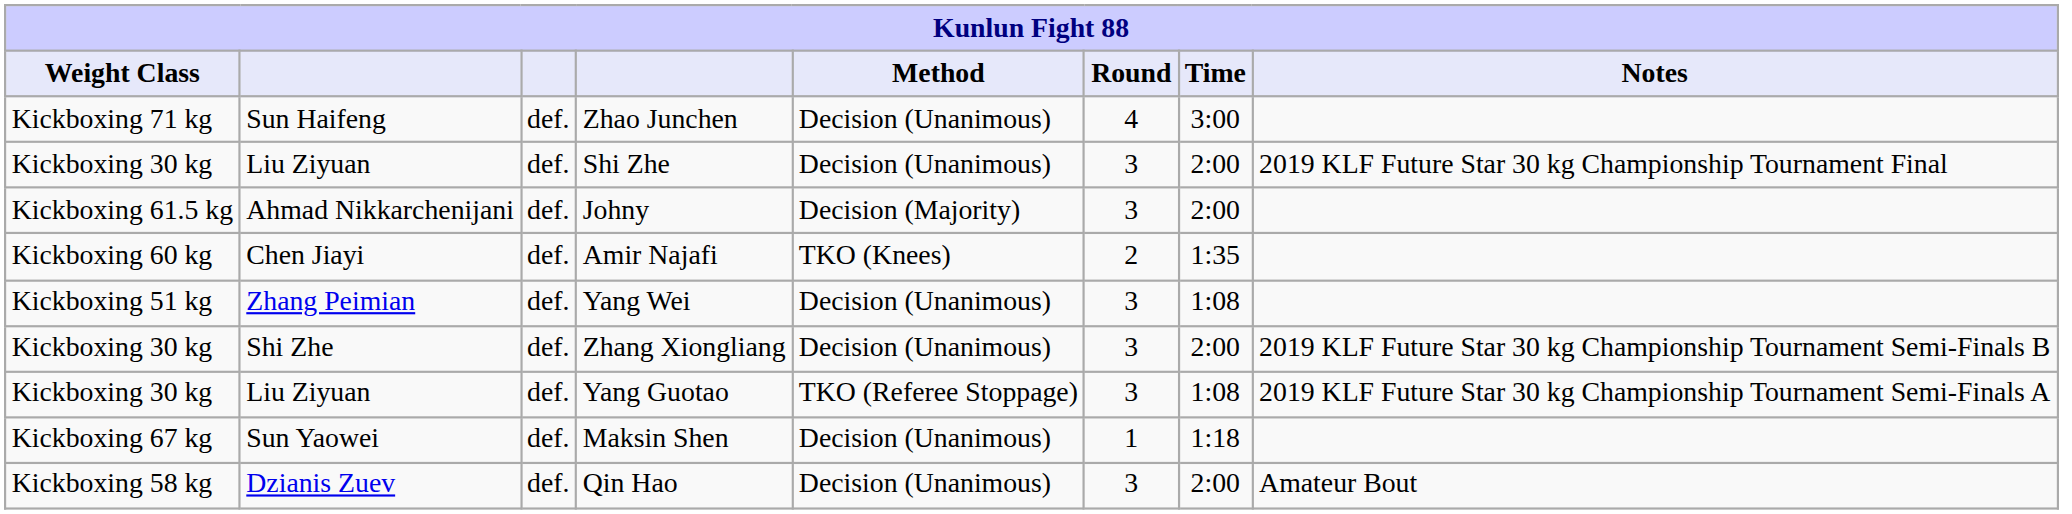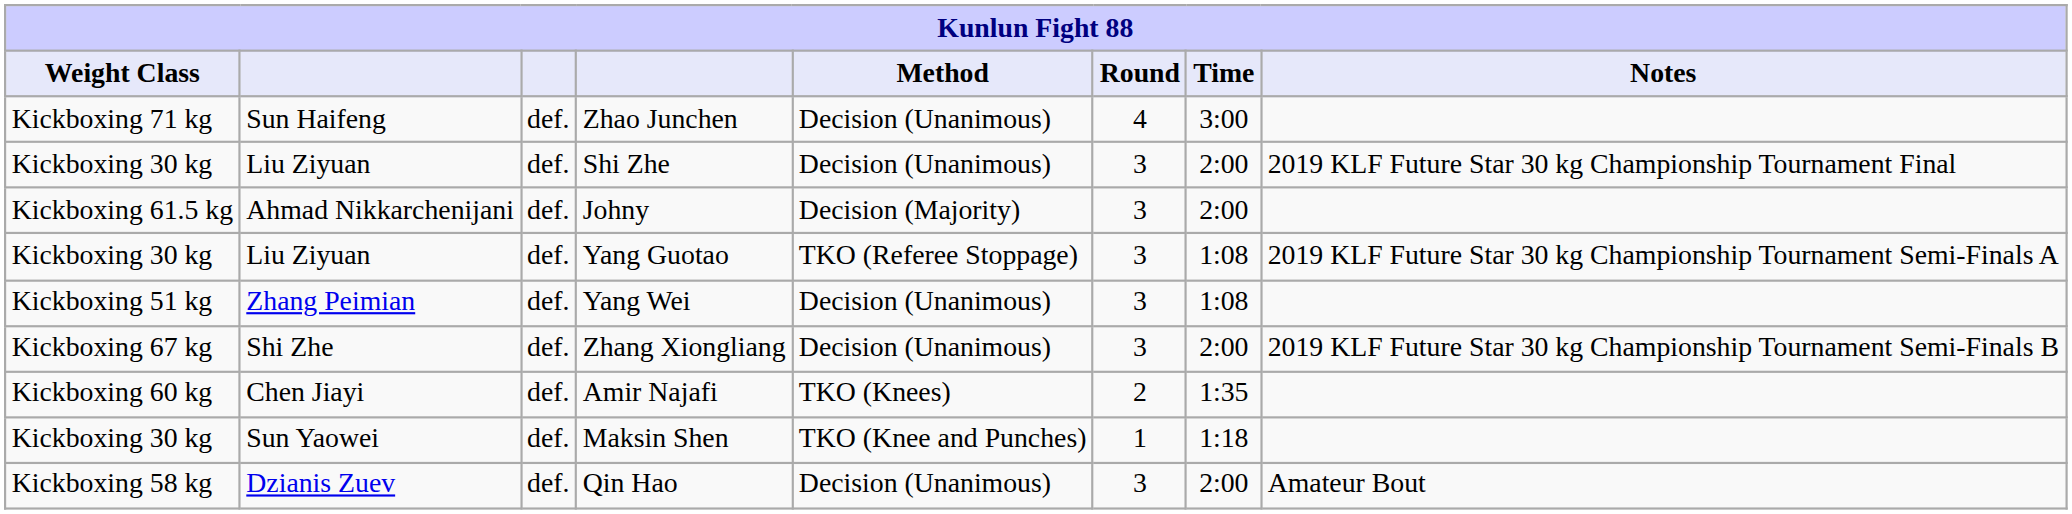 <table class="wikitable" style="font-size: 80%;">
 <tr>
 <th colspan="8" style="background-color: #ccf; color: #000080; text-align: center;"><strong>Kunlun Fight 88</strong></th>
 </tr>
 <tr>
 <th colspan="1" style="background-color: #E6E8FA; color: #000000; text-align: center;">Weight Class</th>
 <th colspan="1" style="background-color: #E6E8FA; color: #000000; text-align: center;"></th>
 <th colspan="1" style="background-color: #E6E8FA; color: #000000; text-align: center;"></th>
 <th colspan="1" style="background-color: #E6E8FA; color: #000000; text-align: center;"></th>
 <th colspan="1" style="background-color: #E6E8FA; color: #000000; text-align: center;">Method</th>
 <th colspan="1" style="background-color: #E6E8FA; color: #000000; text-align: center;">Round</th>
 <th colspan="1" style="background-color: #E6E8FA; color: #000000; text-align: center;">Time</th>
 <th colspan="1" style="background-color: #E6E8FA; color: #000000; text-align: center;">Notes</th>
 </tr>
 <tr>
 <td>Kickboxing 71 kg</td>
 <td> Sun Haifeng</td>
 <td align=center>def.</td>
 <td> Zhao Junchen</td>
 <td>Decision (Unanimous)</td>
 <td align=center>4</td>
 <td align=center>3:00</td>
 <td></td>
 </tr>
 <tr>
 <td>Kickboxing 30 kg</td>
 <td> Liu Ziyuan</td>
 <td align=center>def.</td>
 <td> Shi Zhe</td>
 <td>Decision (Unanimous)</td>
 <td align=center>3</td>
 <td align=center>2:00</td>
 <td>2019 KLF Future Star 30 kg Championship Tournament Final</td>
 </tr>
 <tr>
 <td>Kickboxing 61.5 kg</td>
 <td> Ahmad Nikkarchenijani</td>
 <td align=center>def.</td>
 <td> Johny</td>
 <td>Decision (Majority)</td>
 <td align=center>3</td>
 <td align=center>2:00</td>
 <td></td>
 </tr>
 <tr>
-<td>Kickboxing 60 kg</td>
-<td> Chen Jiayi</td>
+<td>Kickboxing 30 kg</td>
+<td> Liu Ziyuan</td>
 <td align=center>def.</td>
-<td> Amir Najafi</td>
-<td>TKO (Knees)</td>
-<td align=center>2</td>
-<td align=center>1:35</td>
-<td></td>
+<td> Yang Guotao</td>
+<td>TKO (Referee Stoppage)</td>
+<td align=center>3</td>
+<td align=center>1:08</td>
+<td>2019 KLF Future Star 30 kg Championship Tournament Semi-Finals A</td>
 </tr>
 <tr>
 <td>Kickboxing 51 kg</td>
 <td> <a href='#'>Zhang Peimian</a></td>
 <td align=center>def.</td>
 <td> Yang Wei</td>
 <td>Decision (Unanimous)</td>
 <td align=center>3</td>
 <td align=center>1:08</td>
 <td></td>
 </tr>
 <tr>
-<td>Kickboxing 30 kg</td>
+<td>Kickboxing 67 kg</td>
 <td> Shi Zhe</td>
 <td align=center>def.</td>
 <td> Zhang Xiongliang</td>
 <td>Decision (Unanimous)</td>
 <td align=center>3</td>
 <td align=center>2:00</td>
 <td>2019 KLF Future Star 30 kg Championship Tournament Semi-Finals B</td>
 </tr>
 <tr>
-<td>Kickboxing 30 kg</td>
-<td> Liu Ziyuan</td>
+<td>Kickboxing 60 kg</td>
+<td> Chen Jiayi</td>
 <td align=center>def.</td>
-<td> Yang Guotao</td>
-<td>TKO (Referee Stoppage)</td>
-<td align=center>3</td>
-<td align=center>1:08</td>
-<td>2019 KLF Future Star 30 kg Championship Tournament Semi-Finals A</td>
+<td> Amir Najafi</td>
+<td>TKO (Knees)</td>
+<td align=center>2</td>
+<td align=center>1:35</td>
+<td></td>
 </tr>
 <tr>
-<td>Kickboxing 67 kg</td>
+<td>Kickboxing 30 kg</td>
 <td> Sun Yaowei</td>
 <td align=center>def.</td>
 <td> Maksin Shen</td>
-<td>Decision (Unanimous)</td>
+<td>TKO (Knee and Punches)</td>
 <td align=center>1</td>
 <td align=center>1:18</td>
 <td></td>
 </tr>
 <tr>
 <td>Kickboxing 58 kg</td>
 <td> <a href='#'>Dzianis Zuev</a></td>
 <td align=center>def.</td>
 <td> Qin Hao</td>
 <td>Decision (Unanimous)</td>
 <td align=center>3</td>
 <td align=center>2:00</td>
 <td>Amateur Bout</td>
 </tr>
 </table>
